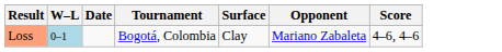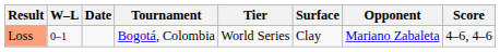 <table class="sortable wikitable">
 <tr>
 <th>Result</th>
 <th class="unsortable">W–L</th>
 <th>Date</th>
 <th>Tournament</th>
+<th>Tier</th>
 <th>Surface</th>
 <th>Opponent</th>
 <th class="unsortable">Score</th>
 </tr>
 <tr>
 <td bgcolor=FFA07A>Loss</td>
-<td style="background: lightblue;"><small>0–1</small></td>
+<td><small>0–1</small></td>
 <td><a href='#'></a></td>
 <td><a href='#'>Bogotá</a>, Colombia</td>
+<td>World Series</td>
 <td>Clay</td>
 <td> <a href='#'>Mariano Zabaleta</a></td>
 <td>4–6, 4–6</td>
 </tr>
 </table>
